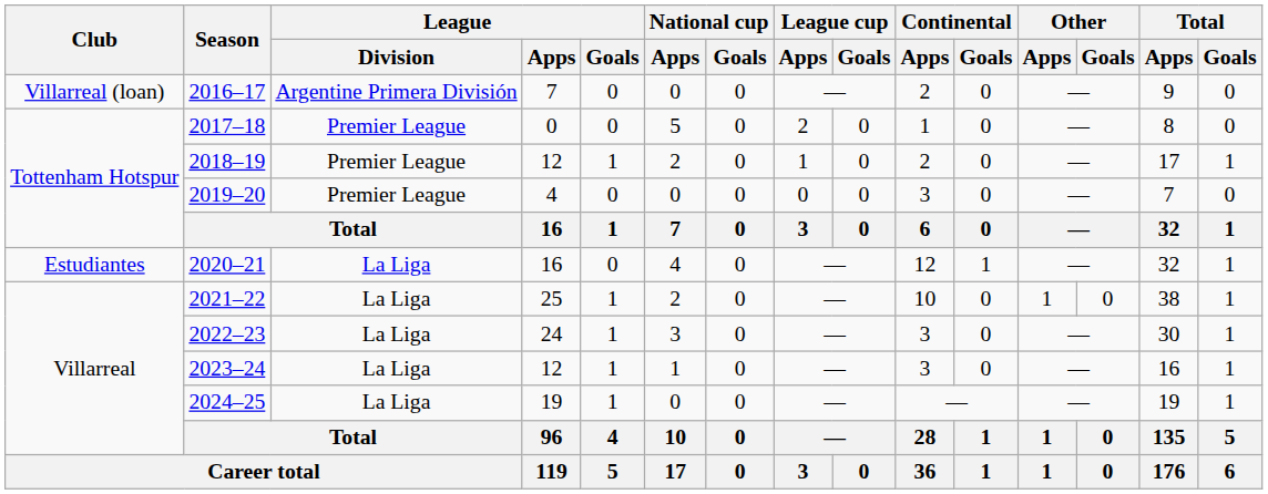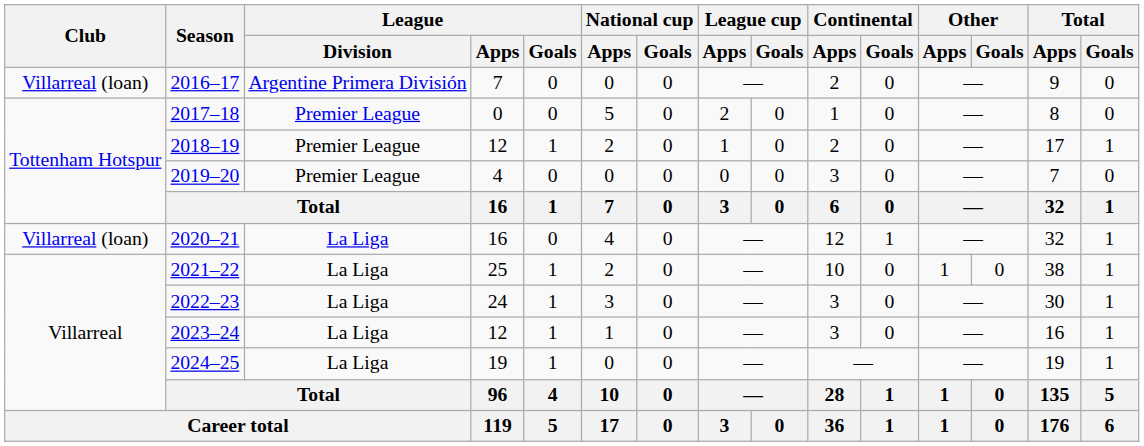 <table class="wikitable" style="text-align:center">
 <tr>
 <th rowspan="2">Club</th>
 <th rowspan="2">Season</th>
 <th colspan="3">League</th>
 <th colspan="2">National cup</th>
 <th colspan="2">League cup</th>
 <th colspan="2">Continental</th>
 <th colspan="2">Other</th>
 <th colspan="2">Total</th>
 </tr>
 <tr>
 <th>Division</th>
 <th>Apps</th>
 <th>Goals</th>
 <th>Apps</th>
 <th>Goals</th>
 <th>Apps</th>
 <th>Goals</th>
 <th>Apps</th>
 <th>Goals</th>
 <th>Apps</th>
 <th>Goals</th>
 <th>Apps</th>
 <th>Goals</th>
 </tr>
 <tr>
 <td><a href='#'>Villarreal</a> (loan)</td>
 <td><a href='#'>2016–17</a></td>
 <td><a href='#'>Argentine Primera División</a></td>
 <td>7</td>
 <td>0</td>
 <td>0</td>
 <td>0</td>
 <td colspan="2">—</td>
 <td>2</td>
 <td>0</td>
 <td colspan="2">—</td>
 <td>9</td>
 <td>0</td>
 </tr>
 <tr>
 <td rowspan="4"><a href='#'>Tottenham Hotspur</a></td>
 <td><a href='#'>2017–18</a></td>
 <td><a href='#'>Premier League</a></td>
 <td>0</td>
 <td>0</td>
 <td>5</td>
 <td>0</td>
 <td>2</td>
 <td>0</td>
 <td>1</td>
 <td>0</td>
 <td colspan="2">—</td>
 <td>8</td>
 <td>0</td>
 </tr>
 <tr>
 <td><a href='#'>2018–19</a></td>
 <td>Premier League</td>
 <td>12</td>
 <td>1</td>
 <td>2</td>
 <td>0</td>
 <td>1</td>
 <td>0</td>
 <td>2</td>
 <td>0</td>
 <td colspan="2">—</td>
 <td>17</td>
 <td>1</td>
 </tr>
 <tr>
 <td><a href='#'>2019–20</a></td>
 <td>Premier League</td>
 <td>4</td>
 <td>0</td>
 <td>0</td>
 <td>0</td>
 <td>0</td>
 <td>0</td>
 <td>3</td>
 <td>0</td>
 <td colspan="2">—</td>
 <td>7</td>
 <td>0</td>
 </tr>
 <tr>
 <th colspan="2">Total</th>
 <th>16</th>
 <th>1</th>
 <th>7</th>
 <th>0</th>
 <th>3</th>
 <th>0</th>
 <th>6</th>
 <th>0</th>
 <th colspan="2">—</th>
 <th>32</th>
 <th>1</th>
 </tr>
 <tr>
-<td><a href='#'>Estudiantes</a></td>
+<td><a href='#'>Villarreal</a> (loan)</td>
 <td><a href='#'>2020–21</a></td>
 <td><a href='#'>La Liga</a></td>
 <td>16</td>
 <td>0</td>
 <td>4</td>
 <td>0</td>
 <td colspan="2">—</td>
 <td>12</td>
 <td>1</td>
 <td colspan="2">—</td>
 <td>32</td>
 <td>1</td>
 </tr>
 <tr>
 <td rowspan="5">Villarreal</td>
 <td><a href='#'>2021–22</a></td>
 <td>La Liga</td>
 <td>25</td>
 <td>1</td>
 <td>2</td>
 <td>0</td>
 <td colspan="2">—</td>
 <td>10</td>
 <td>0</td>
 <td>1</td>
 <td>0</td>
 <td>38</td>
 <td>1</td>
 </tr>
 <tr>
 <td><a href='#'>2022–23</a></td>
 <td>La Liga</td>
 <td>24</td>
 <td>1</td>
 <td>3</td>
 <td>0</td>
 <td colspan="2">—</td>
 <td>3</td>
 <td>0</td>
 <td colspan="2">—</td>
 <td>30</td>
 <td>1</td>
 </tr>
 <tr>
 <td><a href='#'>2023–24</a></td>
 <td>La Liga</td>
 <td>12</td>
 <td>1</td>
 <td>1</td>
 <td>0</td>
 <td colspan="2">—</td>
 <td>3</td>
 <td>0</td>
 <td colspan="2">—</td>
 <td>16</td>
 <td>1</td>
 </tr>
 <tr>
 <td><a href='#'>2024–25</a></td>
 <td>La Liga</td>
 <td>19</td>
 <td>1</td>
 <td>0</td>
 <td>0</td>
 <td colspan="2">—</td>
 <td colspan="2">—</td>
 <td colspan="2">—</td>
 <td>19</td>
 <td>1</td>
 </tr>
 <tr>
 <th colspan="2">Total</th>
 <th>96</th>
 <th>4</th>
 <th>10</th>
 <th>0</th>
 <th colspan="2">—</th>
 <th>28</th>
 <th>1</th>
 <th>1</th>
 <th>0</th>
 <th>135</th>
 <th>5</th>
 </tr>
 <tr>
 <th colspan="3">Career total</th>
 <th>119</th>
 <th>5</th>
 <th>17</th>
 <th>0</th>
 <th>3</th>
 <th>0</th>
 <th>36</th>
 <th>1</th>
 <th>1</th>
 <th>0</th>
 <th>176</th>
 <th>6</th>
 </tr>
 </table>
